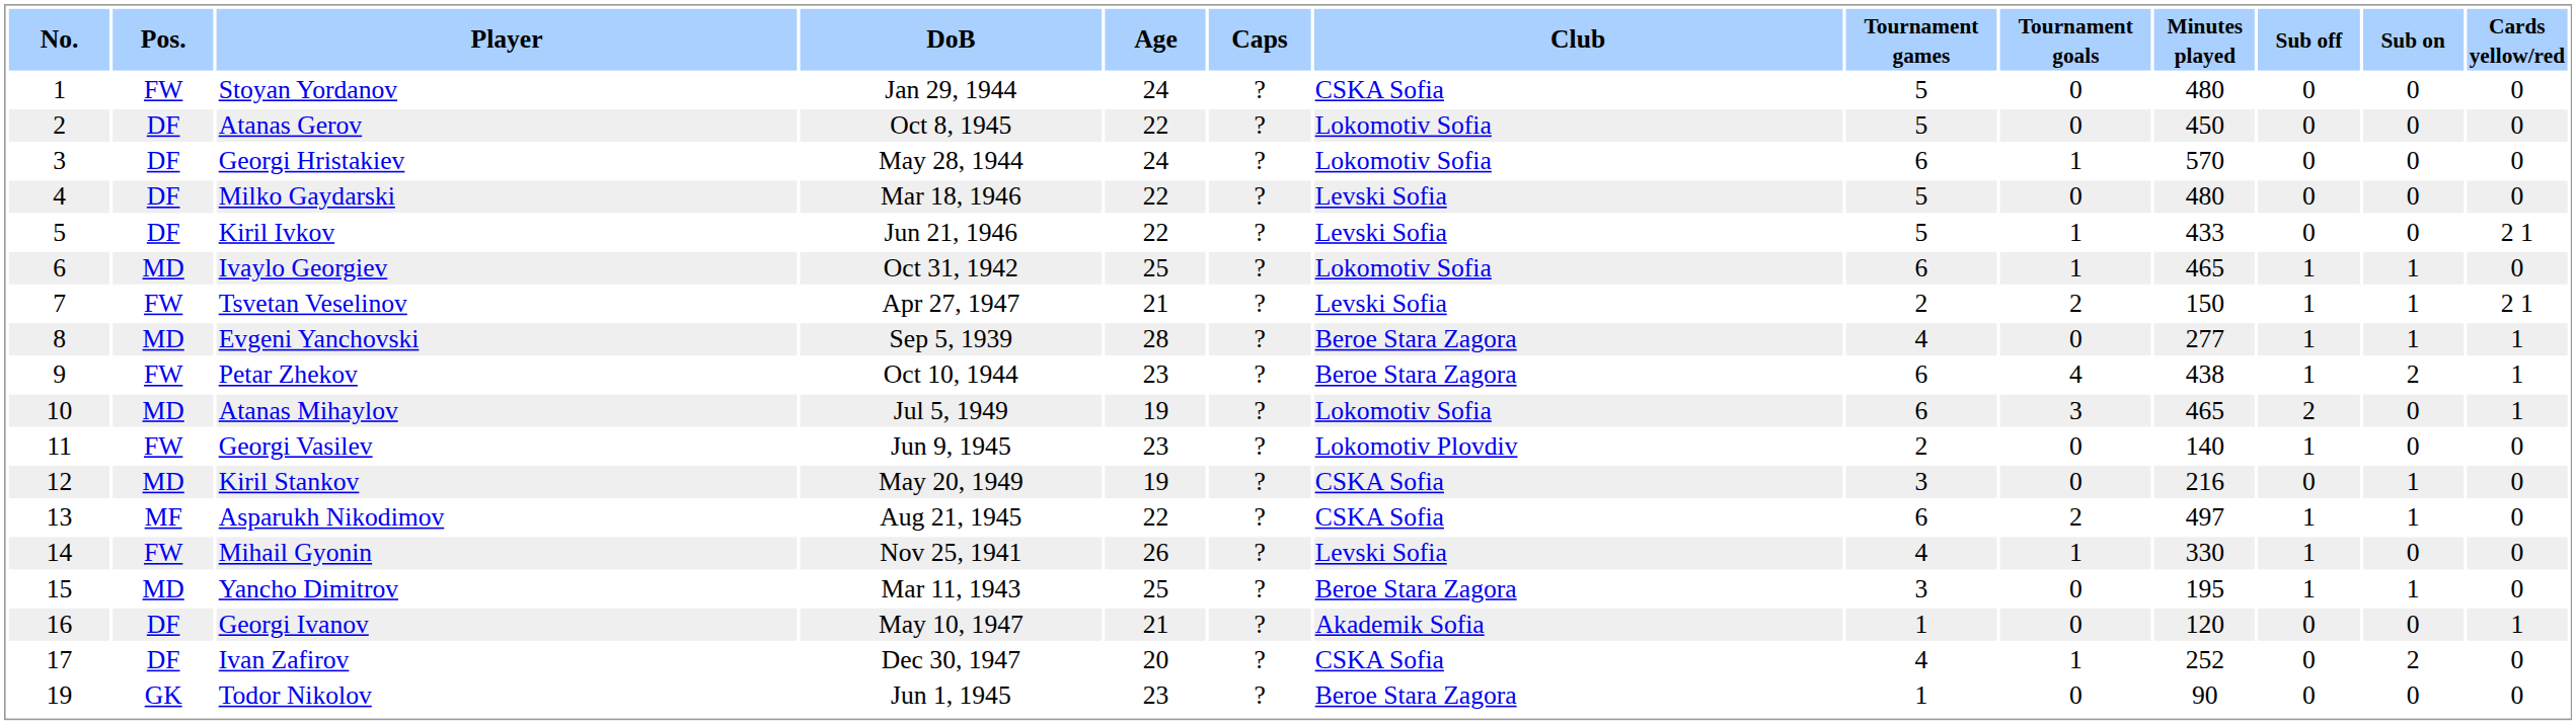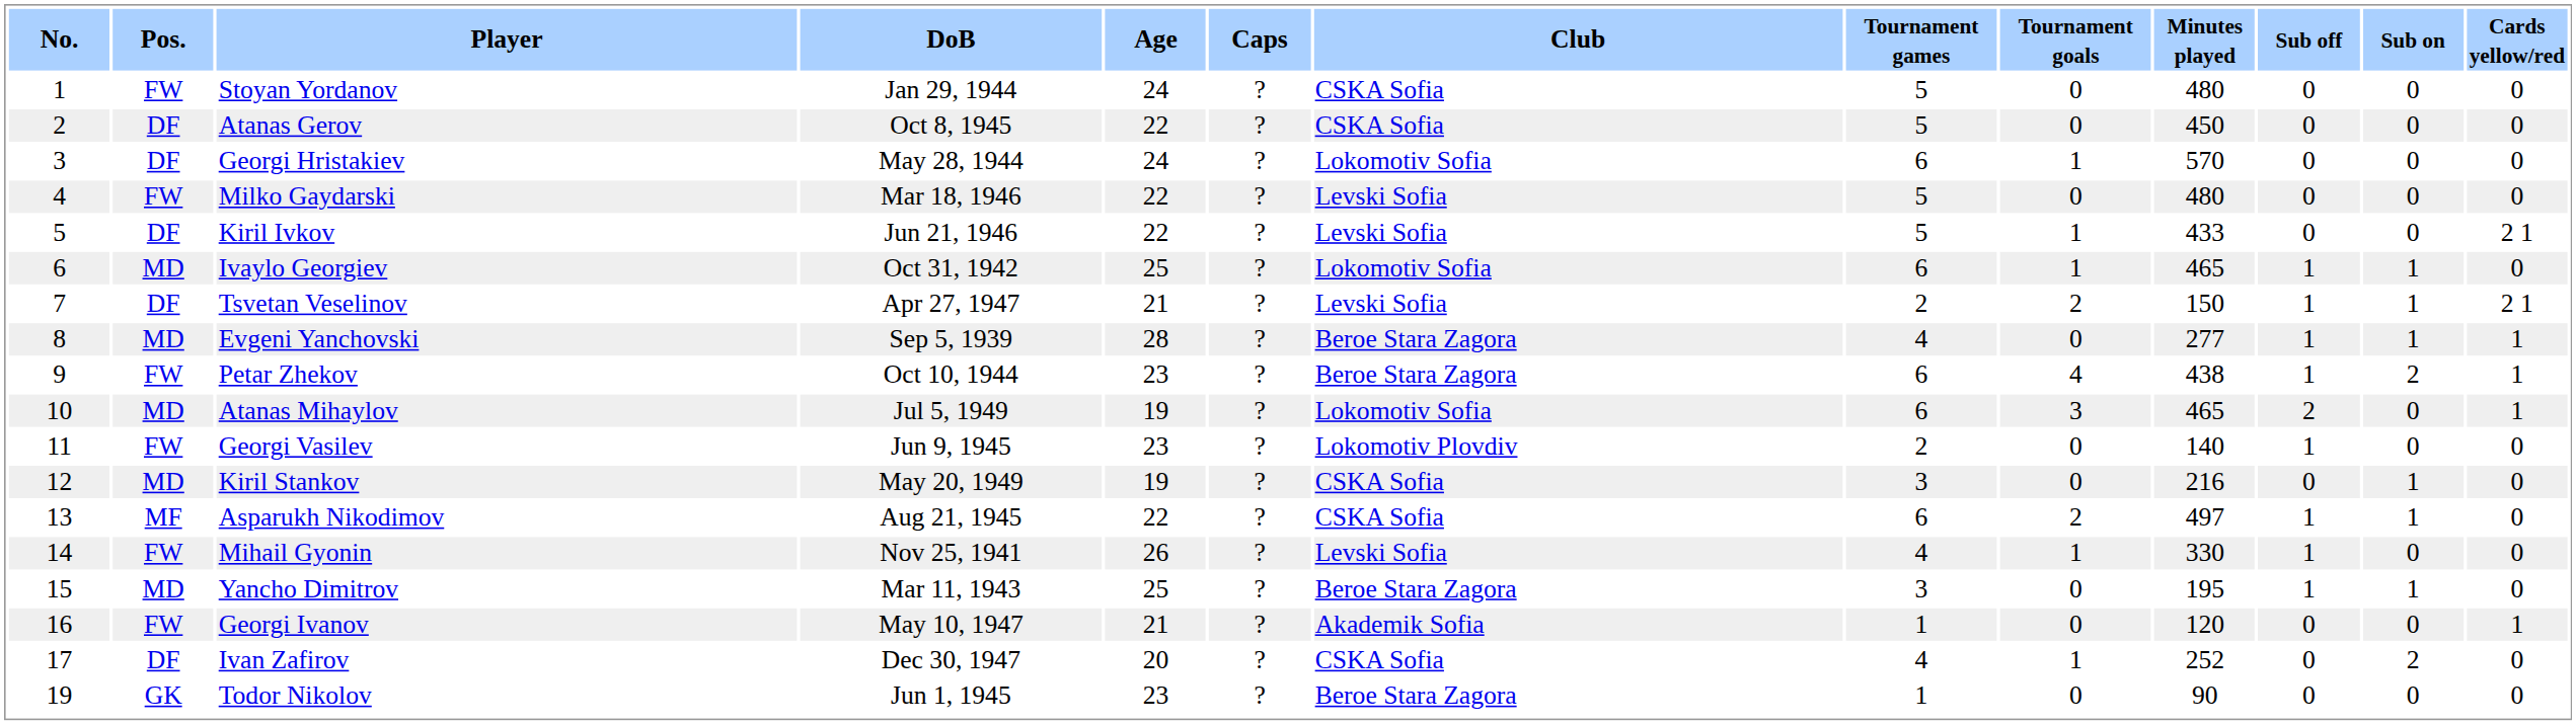 <table border="0" width="100%" style="border: 1px solid #999; background-color:#FFFFFF; text-align:center">
 <tr align="center" bgcolor="#AAD0FF">
 <th width=4%>No.</th>
 <th width=4%>Pos.</th>
 <th width=23%>Player</th>
 <th width=12%>DoB</th>
 <th width=4%>Age</th>
 <th width=4%>Caps</th>
 <th width=21%>Club</th>
 <th width=6%><small>Tournament<br>games</small></th>
 <th width=6%><small>Tournament<br>goals</small></th>
 <th width=4%><small>Minutes<br>played</small></th>
 <th width=4%><small>Sub off</small></th>
 <th width=4%><small>Sub on</small></th>
 <th width=4%><small>Cards<br>yellow/red</small></th>
 </tr>
 <tr>
 <td>1</td>
 <td><a href='#'>FW</a></td>
 <td align="left"><a href='#'>Stoyan Yordanov</a></td>
 <td>Jan 29, 1944</td>
 <td>24</td>
 <td>?</td>
 <td align="left"> <a href='#'>CSKA Sofia</a></td>
 <td>5</td>
 <td>0</td>
 <td>480</td>
 <td>0</td>
 <td>0</td>
 <td>0</td>
 </tr>
 <tr bgcolor="#EFEFEF">
 <td>2</td>
 <td><a href='#'>DF</a></td>
 <td align="left"><a href='#'>Atanas Gerov</a></td>
 <td>Oct 8, 1945</td>
 <td>22</td>
 <td>?</td>
-<td align="left"> <a href='#'>Lokomotiv Sofia</a></td>
+<td align="left"> <a href='#'>CSKA Sofia</a></td>
 <td>5</td>
 <td>0</td>
 <td>450</td>
 <td>0</td>
 <td>0</td>
 <td>0</td>
 </tr>
 <tr>
 <td>3</td>
 <td><a href='#'>DF</a></td>
 <td align="left"><a href='#'>Georgi Hristakiev</a></td>
 <td>May 28, 1944</td>
 <td>24</td>
 <td>?</td>
 <td align="left"> <a href='#'>Lokomotiv Sofia</a></td>
 <td>6</td>
 <td>1</td>
 <td>570</td>
 <td>0</td>
 <td>0</td>
 <td>0</td>
 </tr>
 <tr bgcolor="#EFEFEF">
 <td>4</td>
-<td><a href='#'>DF</a></td>
+<td><a href='#'>FW</a></td>
 <td align="left"><a href='#'>Milko Gaydarski</a></td>
 <td>Mar 18, 1946</td>
 <td>22</td>
 <td>?</td>
 <td align="left"> <a href='#'>Levski Sofia</a></td>
 <td>5</td>
 <td>0</td>
 <td>480</td>
 <td>0</td>
 <td>0</td>
 <td>0</td>
 </tr>
 <tr>
 <td>5</td>
 <td><a href='#'>DF</a></td>
 <td align="left"><a href='#'>Kiril Ivkov</a></td>
 <td>Jun 21, 1946</td>
 <td>22</td>
 <td>?</td>
 <td align="left"> <a href='#'>Levski Sofia</a></td>
 <td>5</td>
 <td>1</td>
 <td>433</td>
 <td>0</td>
 <td>0</td>
 <td>2 1</td>
 </tr>
 <tr bgcolor="#EFEFEF">
 <td>6</td>
 <td><a href='#'>MD</a></td>
 <td align="left"><a href='#'>Ivaylo Georgiev</a></td>
 <td>Oct 31, 1942</td>
 <td>25</td>
 <td>?</td>
 <td align="left"> <a href='#'>Lokomotiv Sofia</a></td>
 <td>6</td>
 <td>1</td>
 <td>465</td>
 <td>1</td>
 <td>1</td>
 <td>0</td>
 </tr>
 <tr>
 <td>7</td>
-<td><a href='#'>FW</a></td>
+<td><a href='#'>DF</a></td>
 <td align="left"><a href='#'>Tsvetan Veselinov</a></td>
 <td>Apr 27, 1947</td>
 <td>21</td>
 <td>?</td>
 <td align="left"> <a href='#'>Levski Sofia</a></td>
 <td>2</td>
 <td>2</td>
 <td>150</td>
 <td>1</td>
 <td>1</td>
 <td>2 1</td>
 </tr>
 <tr bgcolor="#EFEFEF">
 <td>8</td>
 <td><a href='#'>MD</a></td>
 <td align="left"><a href='#'>Evgeni Yanchovski</a></td>
 <td>Sep 5, 1939</td>
 <td>28</td>
 <td>?</td>
 <td align="left"> <a href='#'>Beroe Stara Zagora</a></td>
 <td>4</td>
 <td>0</td>
 <td>277</td>
 <td>1</td>
 <td>1</td>
 <td>1</td>
 </tr>
 <tr>
 <td>9</td>
 <td><a href='#'>FW</a></td>
 <td align="left"><a href='#'>Petar Zhekov</a></td>
 <td>Oct 10, 1944</td>
 <td>23</td>
 <td>?</td>
 <td align="left"> <a href='#'>Beroe Stara Zagora</a></td>
 <td>6</td>
 <td>4</td>
 <td>438</td>
 <td>1</td>
 <td>2</td>
 <td>1</td>
 </tr>
 <tr bgcolor="#EFEFEF">
 <td>10</td>
 <td><a href='#'>MD</a></td>
 <td align="left"><a href='#'>Atanas Mihaylov</a></td>
 <td>Jul 5, 1949</td>
 <td>19</td>
 <td>?</td>
 <td align="left"> <a href='#'>Lokomotiv Sofia</a></td>
 <td>6</td>
 <td>3</td>
 <td>465</td>
 <td>2</td>
 <td>0</td>
 <td>1</td>
 </tr>
 <tr>
 <td>11</td>
 <td><a href='#'>FW</a></td>
 <td align="left"><a href='#'>Georgi Vasilev</a></td>
 <td>Jun 9, 1945</td>
 <td>23</td>
 <td>?</td>
 <td align="left"> <a href='#'>Lokomotiv Plovdiv</a></td>
 <td>2</td>
 <td>0</td>
 <td>140</td>
 <td>1</td>
 <td>0</td>
 <td>0</td>
 </tr>
 <tr bgcolor="#EFEFEF">
 <td>12</td>
 <td><a href='#'>MD</a></td>
 <td align="left"><a href='#'>Kiril Stankov</a></td>
 <td>May 20, 1949</td>
 <td>19</td>
 <td>?</td>
 <td align="left"> <a href='#'>CSKA Sofia</a></td>
 <td>3</td>
 <td>0</td>
 <td>216</td>
 <td>0</td>
 <td>1</td>
 <td>0</td>
 </tr>
 <tr>
 <td>13</td>
 <td><a href='#'>MF</a></td>
 <td align="left"><a href='#'>Asparukh Nikodimov</a></td>
 <td>Aug 21, 1945</td>
 <td>22</td>
 <td>?</td>
 <td align="left"> <a href='#'>CSKA Sofia</a></td>
 <td>6</td>
 <td>2</td>
 <td>497</td>
 <td>1</td>
 <td>1</td>
 <td>0</td>
 </tr>
 <tr bgcolor="#EFEFEF">
 <td>14</td>
 <td><a href='#'>FW</a></td>
 <td align="left"><a href='#'>Mihail Gyonin</a></td>
 <td>Nov 25, 1941</td>
 <td>26</td>
 <td>?</td>
 <td align="left"> <a href='#'>Levski Sofia</a></td>
 <td>4</td>
 <td>1</td>
 <td>330</td>
 <td>1</td>
 <td>0</td>
 <td>0</td>
 </tr>
 <tr>
 <td>15</td>
 <td><a href='#'>MD</a></td>
 <td align="left"><a href='#'>Yancho Dimitrov</a></td>
 <td>Mar 11, 1943</td>
 <td>25</td>
 <td>?</td>
 <td align="left"> <a href='#'>Beroe Stara Zagora</a></td>
 <td>3</td>
 <td>0</td>
 <td>195</td>
 <td>1</td>
 <td>1</td>
 <td>0</td>
 </tr>
 <tr bgcolor="#EFEFEF">
 <td>16</td>
-<td><a href='#'>DF</a></td>
+<td><a href='#'>FW</a></td>
 <td align="left"><a href='#'>Georgi Ivanov</a></td>
 <td>May 10, 1947</td>
 <td>21</td>
 <td>?</td>
 <td align="left"> <a href='#'>Akademik Sofia</a></td>
 <td>1</td>
 <td>0</td>
 <td>120</td>
 <td>0</td>
 <td>0</td>
 <td>1</td>
 </tr>
 <tr>
 <td>17</td>
 <td><a href='#'>DF</a></td>
 <td align="left"><a href='#'>Ivan Zafirov</a></td>
 <td>Dec 30, 1947</td>
 <td>20</td>
 <td>?</td>
 <td align="left"> <a href='#'>CSKA Sofia</a></td>
 <td>4</td>
 <td>1</td>
 <td>252</td>
 <td>0</td>
 <td>2</td>
 <td>0</td>
 </tr>
 <tr>
 <td>19</td>
 <td><a href='#'>GK</a></td>
 <td align="left"><a href='#'>Todor Nikolov</a></td>
 <td>Jun 1, 1945</td>
 <td>23</td>
 <td>?</td>
 <td align="left"> <a href='#'>Beroe Stara Zagora</a></td>
 <td>1</td>
 <td>0</td>
 <td>90</td>
 <td>0</td>
 <td>0</td>
 <td>0</td>
 </tr>
 <tr>
 </tr>
 </table>
